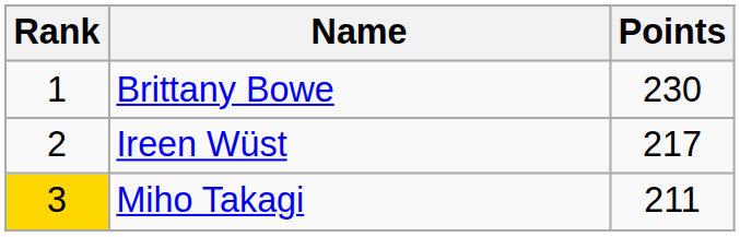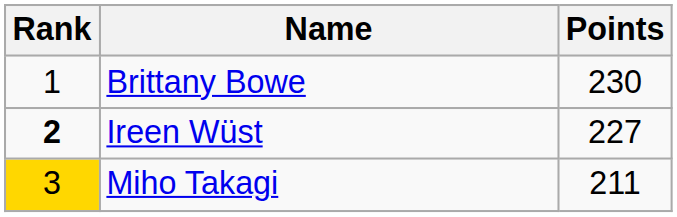 <table class="wikitable" border="1" style="text-align:center">
 <tr>
 <th width=30>Rank</th>
 <th width=220>Name</th>
 <th width=25>Points</th>
 </tr>
 <tr>
 <td>1</td>
 <td align="left"> <a href='#'>Brittany Bowe</a></td>
 <td>230</td>
 </tr>
 <tr>
-<td>2</td>
+<td><strong>2</strong></td>
 <td align="left"> <a href='#'>Ireen Wüst</a></td>
-<td>217</td>
+<td>227</td>
 </tr>
 <tr>
 <td style="background: gold;">3</td>
 <td align="left"> <a href='#'>Miho Takagi</a></td>
 <td>211</td>
 </tr>
 </table>
